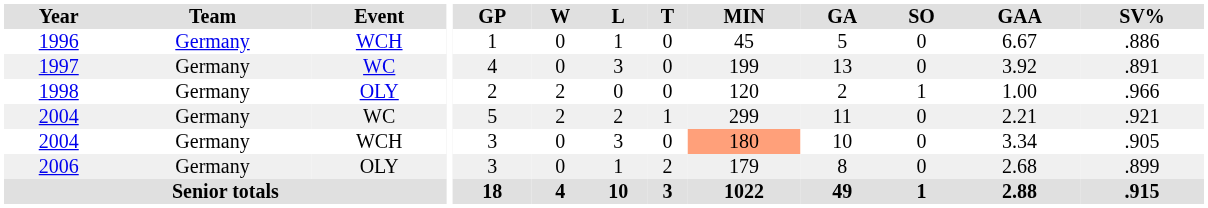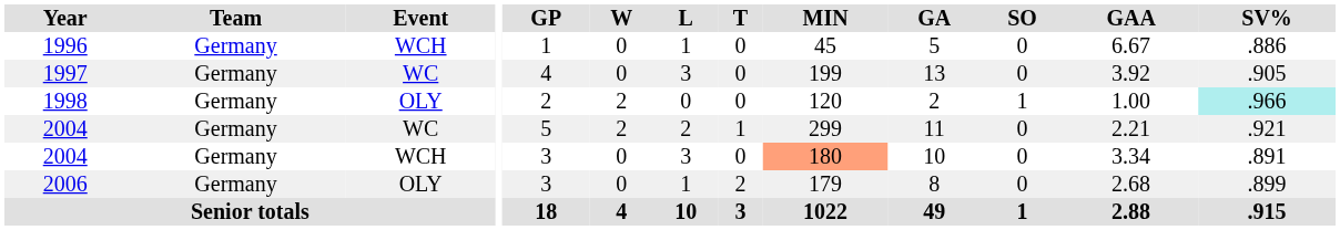 <table border="0" cellpadding="1" cellspacing="0" ID="Table3" style="text-align:center; width:60em">
 <tr ALIGN="center" bgcolor="#e0e0e0">
 <th>Year</th>
 <th>Team</th>
 <th>Event</th>
 <th rowspan="99" bgcolor="#ffffff"></th>
 <th>GP</th>
 <th>W</th>
 <th>L</th>
 <th>T</th>
 <th>MIN</th>
 <th>GA</th>
 <th>SO</th>
 <th>GAA</th>
 <th>SV%</th>
 </tr>
 <tr>
 <td><a href='#'>1996</a></td>
 <td><a href='#'>Germany</a></td>
 <td><a href='#'>WCH</a></td>
 <td>1</td>
 <td>0</td>
 <td>1</td>
 <td>0</td>
 <td>45</td>
 <td>5</td>
 <td>0</td>
 <td>6.67</td>
 <td>.886</td>
 </tr>
 <tr bgcolor="#f0f0f0">
 <td><a href='#'>1997</a></td>
 <td>Germany</td>
 <td><a href='#'>WC</a></td>
 <td>4</td>
 <td>0</td>
 <td>3</td>
 <td>0</td>
 <td>199</td>
 <td>13</td>
 <td>0</td>
 <td>3.92</td>
-<td>.891</td>
+<td>.905</td>
 </tr>
 <tr>
 <td><a href='#'>1998</a></td>
 <td>Germany</td>
 <td><a href='#'>OLY</a></td>
 <td>2</td>
 <td>2</td>
 <td>0</td>
 <td>0</td>
 <td>120</td>
 <td>2</td>
 <td>1</td>
 <td>1.00</td>
-<td>.966</td>
+<td style="background: paleturquoise;">.966</td>
 </tr>
 <tr bgcolor="#f0f0f0">
 <td><a href='#'>2004</a></td>
 <td>Germany</td>
 <td>WC</td>
 <td>5</td>
 <td>2</td>
 <td>2</td>
 <td>1</td>
 <td>299</td>
 <td>11</td>
 <td>0</td>
 <td>2.21</td>
 <td>.921</td>
 </tr>
 <tr>
 <td><a href='#'>2004</a></td>
 <td>Germany</td>
 <td>WCH</td>
 <td>3</td>
 <td>0</td>
 <td>3</td>
 <td>0</td>
 <td style="background: lightsalmon;">180</td>
 <td>10</td>
 <td>0</td>
 <td>3.34</td>
-<td>.905</td>
+<td>.891</td>
 </tr>
 <tr bgcolor="#f0f0f0">
 <td><a href='#'>2006</a></td>
 <td>Germany</td>
 <td>OLY</td>
 <td>3</td>
 <td>0</td>
 <td>1</td>
 <td>2</td>
 <td>179</td>
 <td>8</td>
 <td>0</td>
 <td>2.68</td>
 <td>.899</td>
 </tr>
 <tr bgcolor="#e0e0e0">
 <th colspan="3">Senior totals</th>
 <th>18</th>
 <th>4</th>
 <th>10</th>
 <th>3</th>
 <th>1022</th>
 <th>49</th>
 <th>1</th>
 <th>2.88</th>
 <th>.915</th>
 </tr>
 </table>
